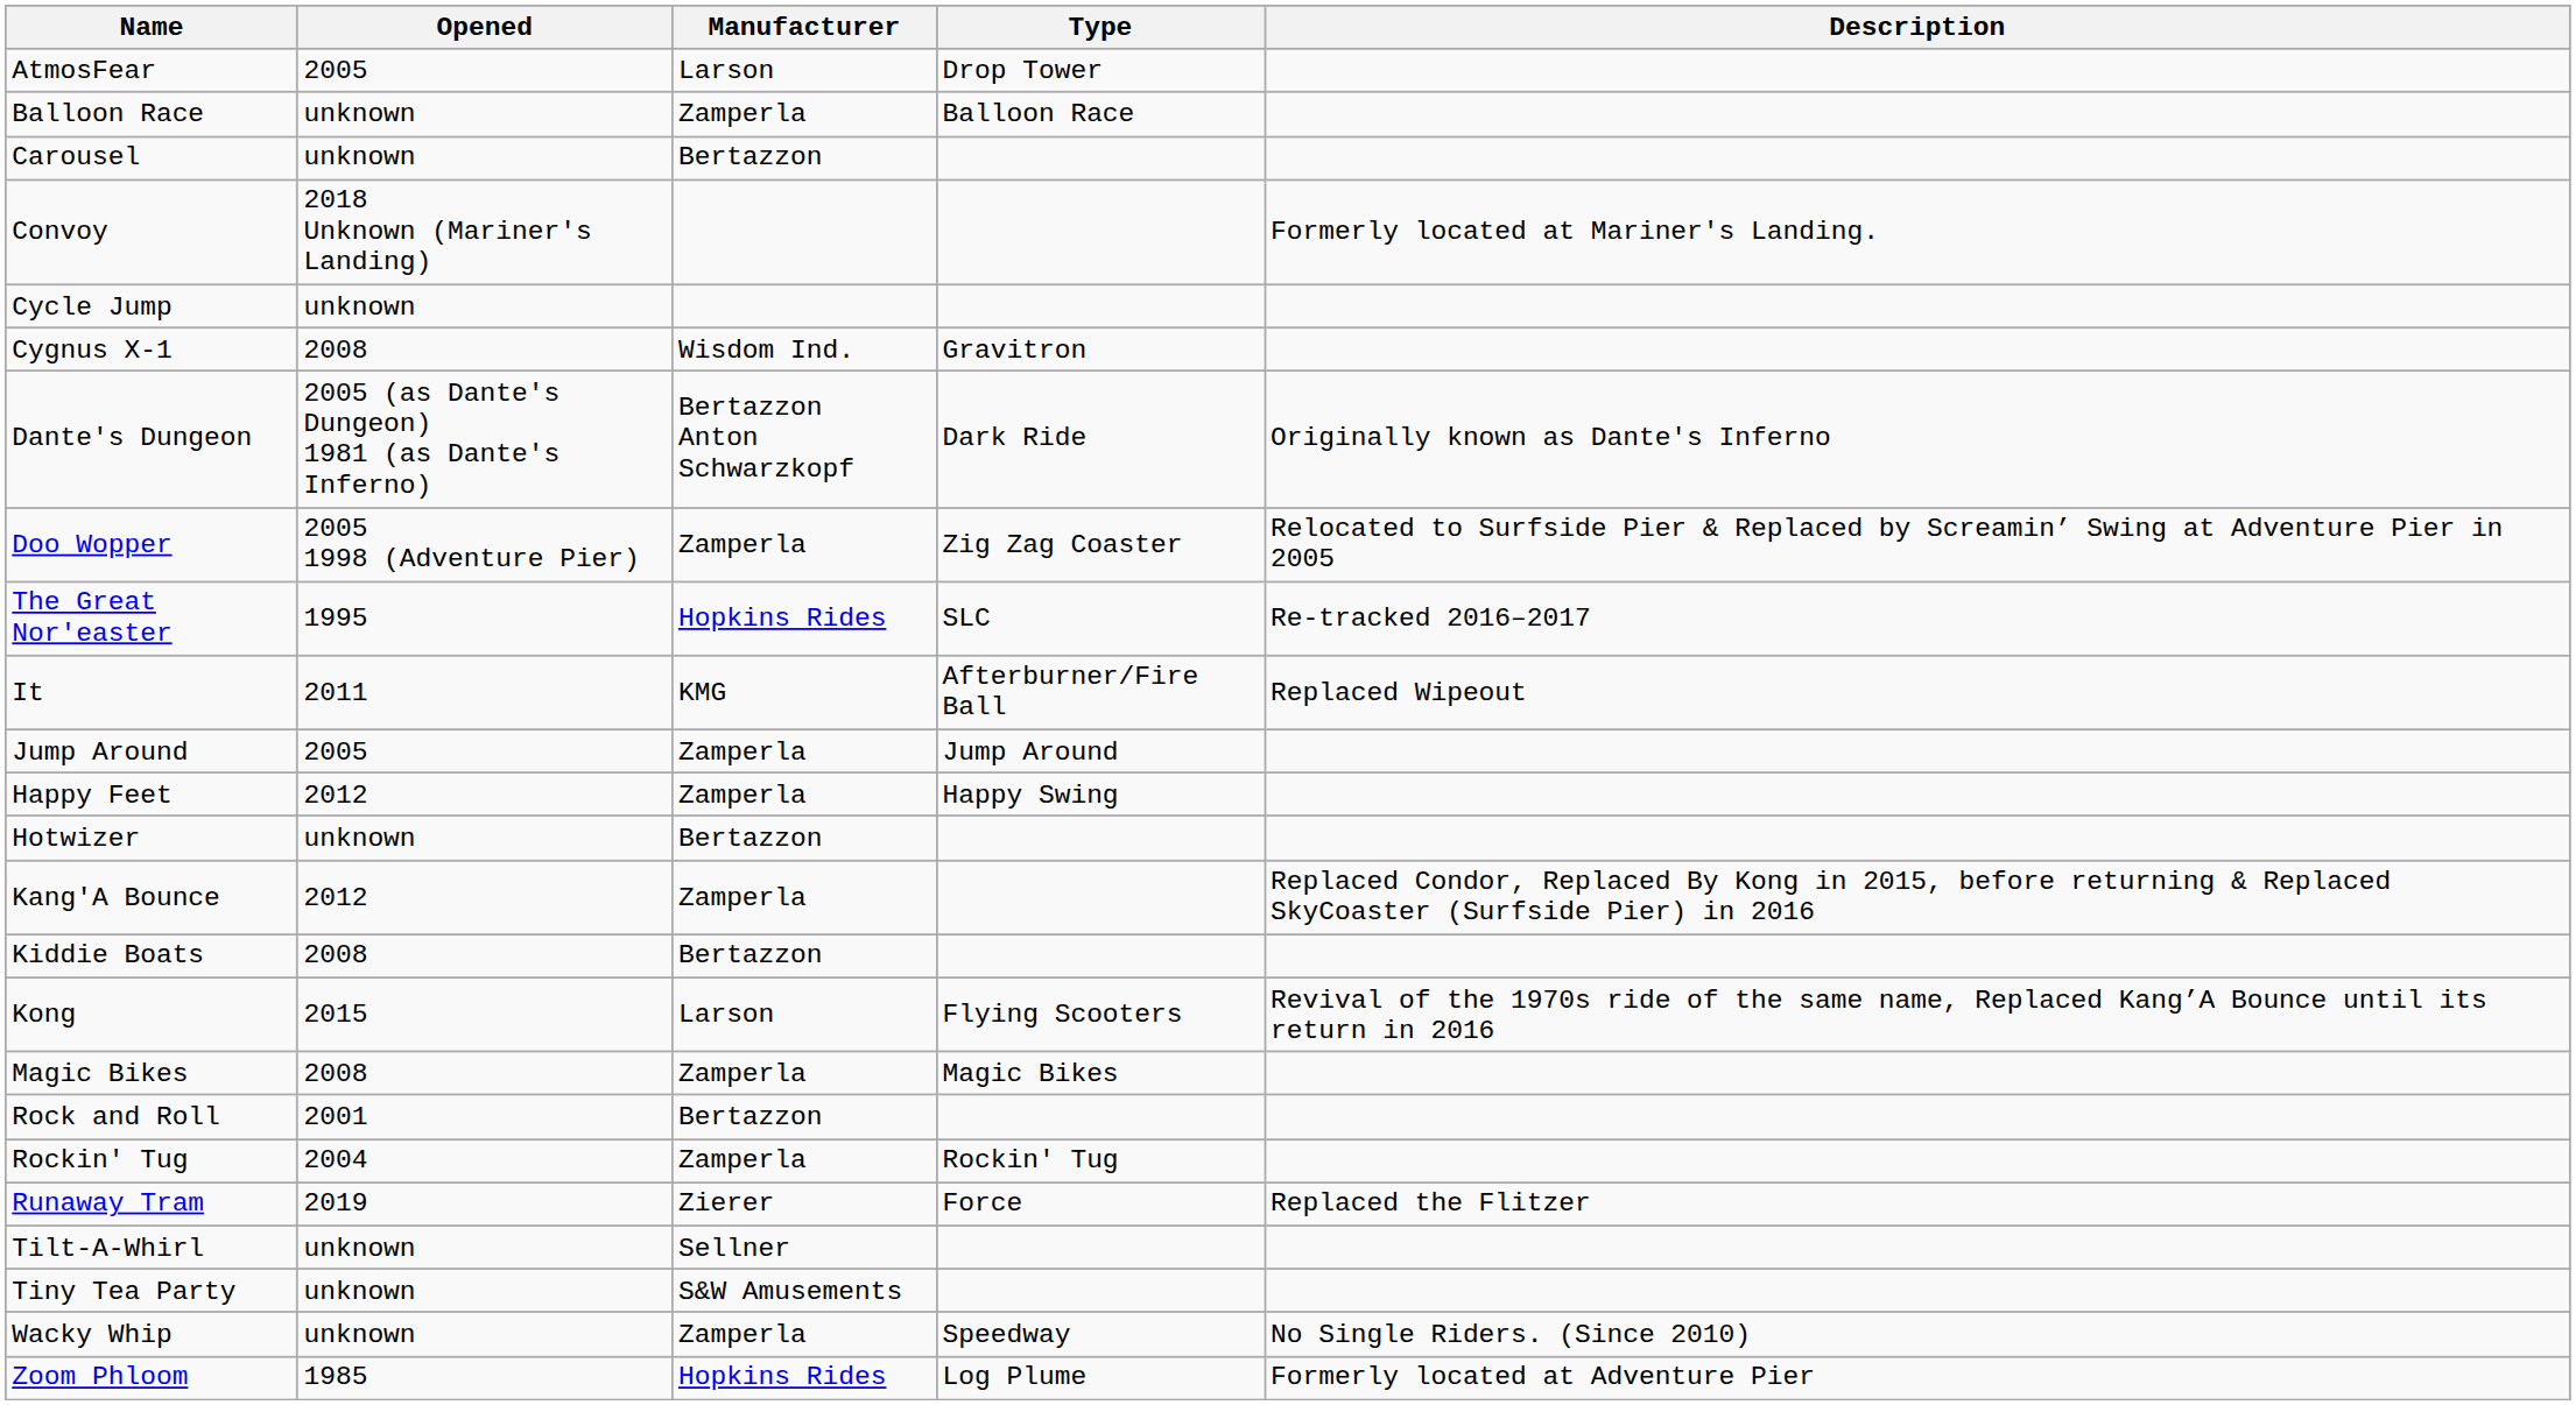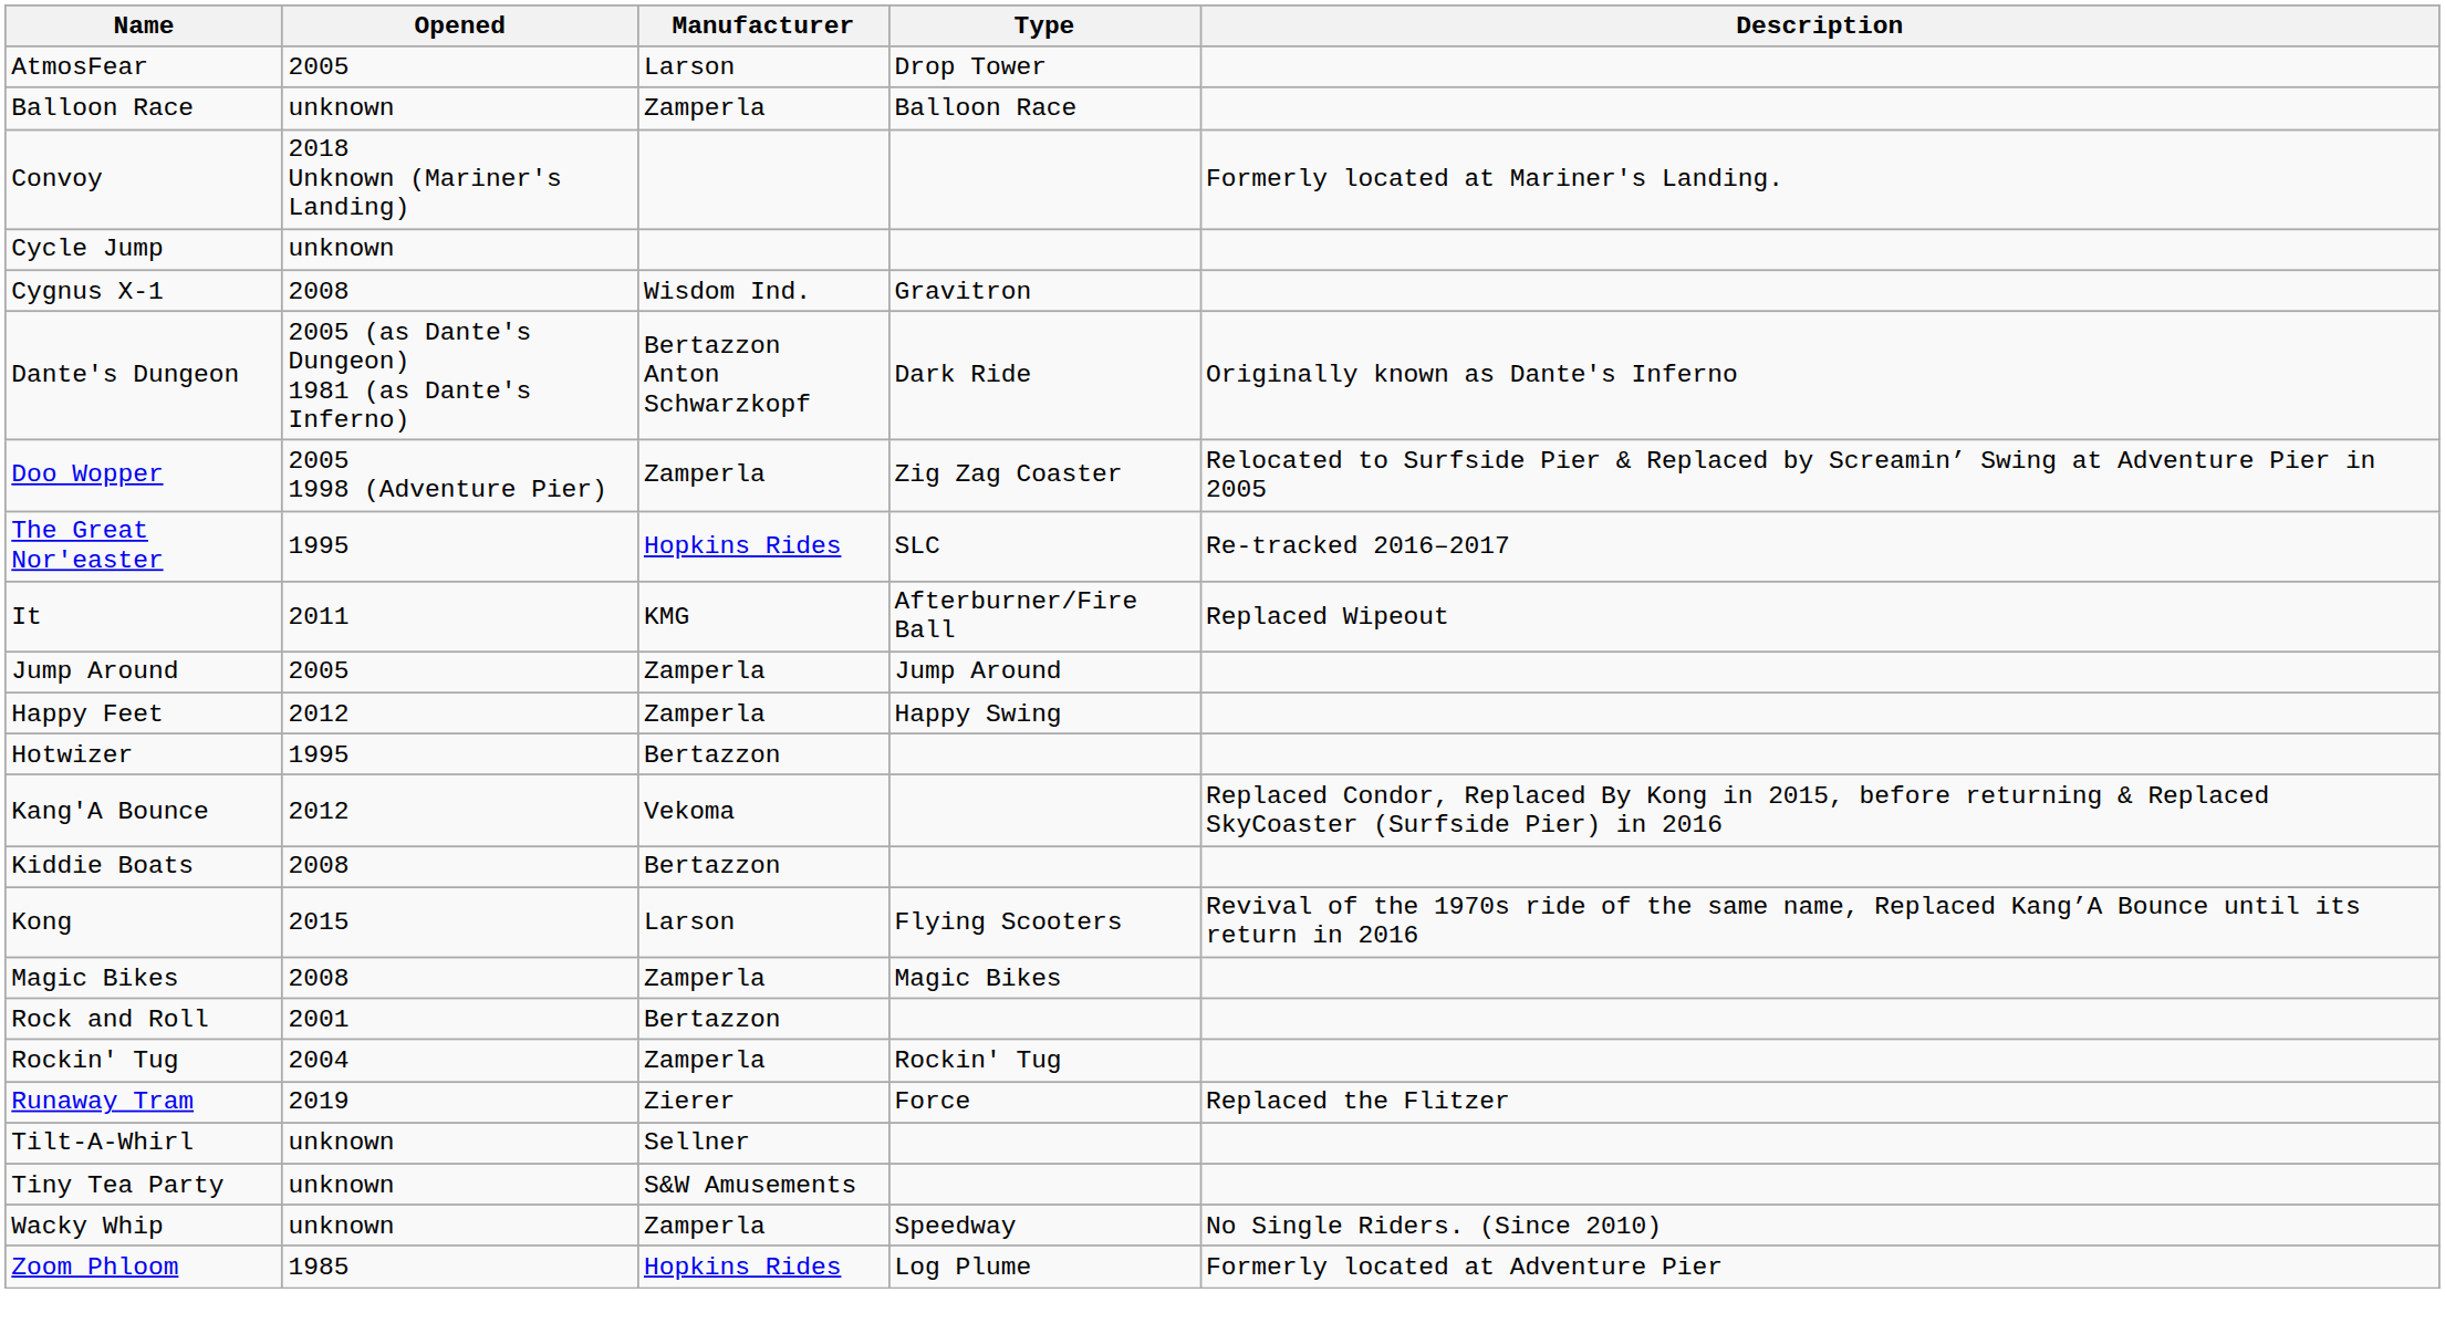 <table class="wikitable sortable">
 <tr>
 <th>Name</th>
 <th>Opened</th>
 <th>Manufacturer</th>
 <th>Type</th>
 <th>Description</th>
 </tr>
 <tr>
 <td>AtmosFear</td>
 <td>2005</td>
 <td>Larson</td>
 <td>Drop Tower</td>
 <td></td>
 </tr>
 <tr>
 <td>Balloon Race</td>
 <td>unknown</td>
 <td>Zamperla</td>
 <td>Balloon Race</td>
-<td></td>
-</tr>
-<tr>
-<td>Carousel</td>
-<td>unknown</td>
-<td>Bertazzon</td>
-<td></td>
 <td></td>
 </tr>
 <tr>
 <td>Convoy</td>
 <td>2018<br>Unknown (Mariner's Landing)</td>
 <td></td>
 <td></td>
 <td>Formerly located at Mariner's Landing.</td>
 </tr>
 <tr>
 <td>Cycle Jump</td>
 <td>unknown</td>
 <td></td>
 <td></td>
 <td></td>
 </tr>
 <tr>
 <td>Cygnus X-1</td>
 <td>2008</td>
 <td>Wisdom Ind.</td>
 <td>Gravitron</td>
 <td></td>
 </tr>
 <tr>
 <td>Dante's Dungeon</td>
 <td>2005 (as Dante's Dungeon)<br>1981 (as Dante's Inferno)</td>
 <td>Bertazzon<br>Anton Schwarzkopf</td>
 <td>Dark Ride</td>
 <td>Originally known as Dante's Inferno</td>
 </tr>
 <tr>
 <td><a href='#'>Doo Wopper</a></td>
 <td>2005<br>1998 (Adventure Pier)</td>
 <td>Zamperla</td>
 <td>Zig Zag Coaster</td>
 <td>Relocated to Surfside Pier & Replaced by Screamin’ Swing at Adventure Pier in 2005</td>
 </tr>
 <tr>
 <td><a href='#'>The Great Nor'easter</a></td>
 <td>1995</td>
 <td><a href='#'>Hopkins Rides</a></td>
 <td>SLC</td>
 <td>Re-tracked 2016–2017</td>
 </tr>
 <tr>
 <td>It</td>
 <td>2011</td>
 <td>KMG</td>
 <td>Afterburner/Fire Ball</td>
 <td>Replaced Wipeout</td>
 </tr>
 <tr>
 <td>Jump Around</td>
 <td>2005</td>
 <td>Zamperla</td>
 <td>Jump Around</td>
 <td></td>
 </tr>
 <tr>
 <td>Happy Feet</td>
 <td>2012</td>
 <td>Zamperla</td>
 <td>Happy Swing</td>
 <td></td>
 </tr>
 <tr>
 <td>Hotwizer</td>
-<td>unknown</td>
+<td>1995</td>
 <td>Bertazzon</td>
 <td></td>
 <td></td>
 </tr>
 <tr>
 <td>Kang'A Bounce</td>
 <td>2012</td>
-<td>Zamperla</td>
+<td>Vekoma</td>
 <td></td>
 <td>Replaced Condor, Replaced By Kong in 2015, before returning & Replaced SkyCoaster (Surfside Pier) in 2016</td>
 </tr>
 <tr>
 <td>Kiddie Boats</td>
 <td>2008</td>
 <td>Bertazzon</td>
 <td></td>
 <td></td>
 </tr>
 <tr>
 <td>Kong</td>
 <td>2015</td>
 <td>Larson</td>
 <td>Flying Scooters</td>
 <td>Revival of the 1970s ride of the same name, Replaced Kang’A Bounce until its return in 2016</td>
 </tr>
 <tr>
 <td>Magic Bikes</td>
 <td>2008</td>
 <td>Zamperla</td>
 <td>Magic Bikes</td>
 <td></td>
 </tr>
 <tr>
 <td>Rock and Roll</td>
 <td>2001</td>
 <td>Bertazzon</td>
 <td></td>
 <td></td>
 </tr>
 <tr>
 <td>Rockin' Tug</td>
 <td>2004</td>
 <td>Zamperla</td>
 <td>Rockin' Tug</td>
 <td></td>
 </tr>
 <tr>
 <td><a href='#'>Runaway Tram</a></td>
 <td>2019</td>
 <td>Zierer</td>
 <td>Force</td>
 <td>Replaced the Flitzer</td>
 </tr>
 <tr>
 <td>Tilt-A-Whirl</td>
 <td>unknown</td>
 <td>Sellner</td>
 <td></td>
 <td></td>
 </tr>
 <tr>
 <td>Tiny Tea Party</td>
 <td>unknown</td>
 <td>S&W Amusements</td>
 <td></td>
 <td></td>
 </tr>
 <tr>
 <td>Wacky Whip</td>
 <td>unknown</td>
 <td>Zamperla</td>
 <td>Speedway</td>
 <td>No Single Riders. (Since 2010)</td>
 </tr>
 <tr>
 <td><a href='#'>Zoom Phloom</a></td>
 <td>1985</td>
 <td><a href='#'>Hopkins Rides</a></td>
 <td>Log Plume</td>
 <td>Formerly located at Adventure Pier</td>
 </tr>
 <tr>
 </tr>
 </table>
